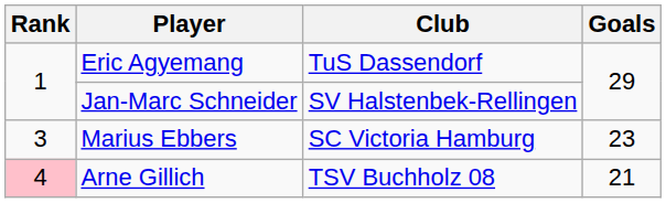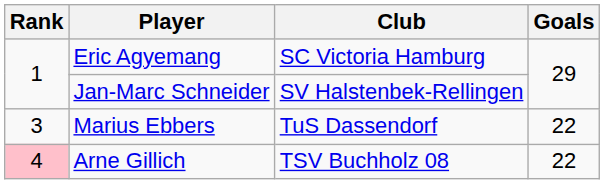 <table class="wikitable" style="text-align:center">
 <tr>
 <th>Rank</th>
 <th>Player</th>
 <th>Club</th>
 <th>Goals</th>
 </tr>
 <tr>
 <td rowspan=2>1</td>
 <td align="left"> <a href='#'>Eric Agyemang</a></td>
-<td align="left"><a href='#'>TuS Dassendorf</a></td>
+<td align="left"><a href='#'>SC Victoria Hamburg</a></td>
 <td rowspan=2>29</td>
 </tr>
 <tr>
 <td align="left"> <a href='#'>Jan-Marc Schneider</a></td>
 <td align="left"><a href='#'>SV Halstenbek-Rellingen</a></td>
 </tr>
 <tr>
 <td>3</td>
 <td align="left"> <a href='#'>Marius Ebbers</a></td>
-<td align="left"><a href='#'>SC Victoria Hamburg</a></td>
-<td>23</td>
+<td align="left"><a href='#'>TuS Dassendorf</a></td>
+<td>22</td>
 </tr>
 <tr>
 <td style="background: pink;">4</td>
 <td align="left"> <a href='#'>Arne Gillich</a></td>
 <td align="left"><a href='#'>TSV Buchholz 08</a></td>
-<td>21</td>
+<td>22</td>
 </tr>
 </table>
